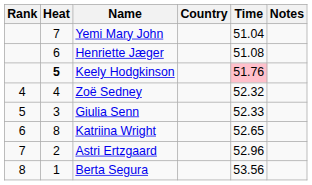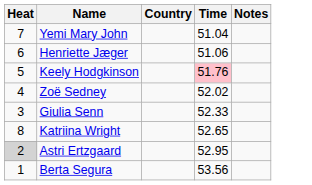 <table class="wikitable sortable" style="text-align:center">
 <tr>
-<th>Rank</th>
 <th>Heat</th>
 <th>Name</th>
 <th>Country</th>
 <th>Time</th>
 <th>Notes</th>
 </tr>
 <tr>
-<td></td>
 <td>7</td>
 <td align=left><a href='#'>Yemi Mary John</a></td>
 <td align=left></td>
 <td>51.04</td>
 <td></td>
 </tr>
 <tr>
-<td></td>
 <td>6</td>
 <td align=left><a href='#'>Henriette Jæger</a></td>
 <td align=left></td>
-<td>51.08</td>
+<td>51.06</td>
 <td></td>
 </tr>
 <tr>
-<td></td>
-<td><strong>5</strong></td>
+<td>5</td>
 <td align=left><a href='#'>Keely Hodgkinson</a></td>
 <td align=left></td>
 <td style="background: pink;">51.76</td>
 <td></td>
 </tr>
 <tr>
 <td>4</td>
-<td>4</td>
 <td align=left><a href='#'>Zoë Sedney</a></td>
 <td align=left></td>
-<td>52.32</td>
+<td>52.02</td>
 <td></td>
 </tr>
 <tr>
-<td>5</td>
 <td>3</td>
 <td align=left><a href='#'>Giulia Senn</a></td>
 <td align=left></td>
 <td>52.33</td>
 <td></td>
 </tr>
 <tr>
-<td>6</td>
 <td>8</td>
 <td align=left><a href='#'>Katriina Wright</a></td>
 <td align=left></td>
 <td>52.65</td>
 <td></td>
 </tr>
 <tr>
-<td>7</td>
-<td>2</td>
+<td style="background: lightgrey;">2</td>
 <td align=left><a href='#'>Astri Ertzgaard</a></td>
 <td align=left></td>
-<td>52.96</td>
+<td>52.95</td>
 <td></td>
 </tr>
 <tr>
-<td>8</td>
 <td>1</td>
 <td align=left><a href='#'>Berta Segura</a></td>
 <td align=left></td>
 <td>53.56</td>
 <td></td>
 </tr>
 </table>
